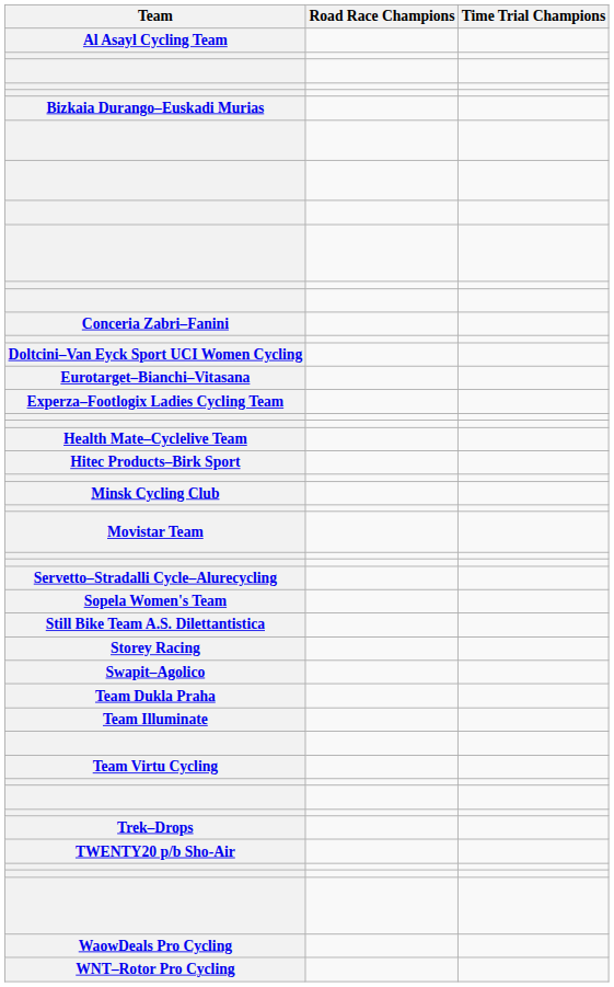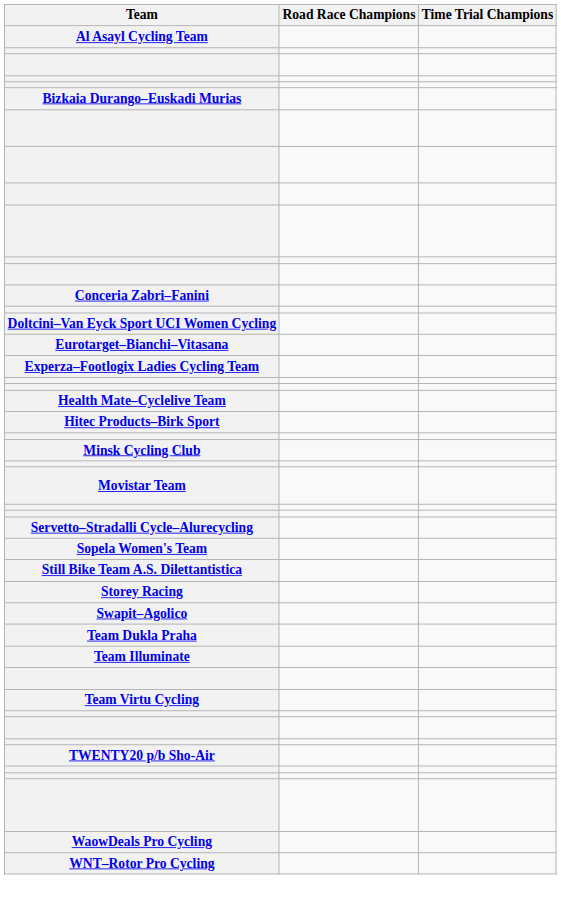 <table class="wikitable sortable plainrowheaders">
 <tr>
 <th scope="col">Team</th>
 <th scope="col">Road Race Champions</th>
 <th scope="col">Time Trial Champions</th>
 </tr>
 <tr>
 <th scope="row"><a href='#'>Al Asayl Cycling Team</a></th>
 <td> </td>
 <td> </td>
 </tr>
 <tr>
 <th scope="row"></th>
 <td></td>
 <td> </td>
 </tr>
 <tr>
 <th scope="row"></th>
 <td> <br>  </td>
 <td> </td>
 </tr>
 <tr>
 <th scope="row"></th>
 <td> </td>
 <td> </td>
 </tr>
 <tr>
 <th scope="row"></th>
 <td></td>
 <td></td>
 </tr>
 <tr>
 <th scope="row"><a href='#'>Bizkaia Durango–Euskadi Murias</a></th>
 <td></td>
 <td></td>
 </tr>
 <tr>
 <th scope="row"></th>
 <td>  <br>   <br>  </td>
 <td> </td>
 </tr>
 <tr>
 <th scope="row"></th>
 <td>  <br> </td>
 <td>  <br>   <br> </td>
 </tr>
 <tr>
 <th scope="row"></th>
 <td> </td>
 <td>  <br>  </td>
 </tr>
 <tr>
 <th scope="row"></th>
 <td> </td>
 <td>  <br>   <br>   <br>  </td>
 </tr>
 <tr>
 <th scope="row"></th>
 <td></td>
 <td></td>
 </tr>
 <tr>
 <th scope="row"></th>
 <td> </td>
 <td>  <br>  </td>
 </tr>
 <tr>
 <th scope="row"><a href='#'>Conceria Zabri–Fanini</a></th>
 <td></td>
 <td></td>
 </tr>
 <tr>
 <th scope="row"></th>
 <td> </td>
 <td> </td>
 </tr>
 <tr>
 <th scope="row"><a href='#'>Doltcini–Van Eyck Sport UCI Women Cycling</a></th>
 <td> </td>
 <td> </td>
 </tr>
 <tr>
 <th scope="row"><a href='#'>Eurotarget–Bianchi–Vitasana</a></th>
 <td> </td>
 <td> </td>
 </tr>
 <tr>
 <th scope="row"><a href='#'>Experza–Footlogix Ladies Cycling Team</a></th>
 <td> </td>
 <td></td>
 </tr>
 <tr>
 <th scope="row"></th>
 <td></td>
 <td></td>
 </tr>
 <tr>
 <th scope="row"></th>
 <td></td>
 <td></td>
 </tr>
 <tr>
 <th scope="row"><a href='#'>Health Mate–Cyclelive Team</a></th>
 <td> </td>
 <td></td>
 </tr>
 <tr>
 <th scope="row"><a href='#'>Hitec Products–Birk Sport</a></th>
 <td> </td>
 <td> </td>
 </tr>
 <tr>
 <th scope="row"></th>
 <td> </td>
 <td></td>
 </tr>
 <tr>
 <th scope="row"><a href='#'>Minsk Cycling Club</a></th>
 <td></td>
 <td></td>
 </tr>
 <tr>
 <th scope="row"></th>
 <td> </td>
 <td> </td>
 </tr>
 <tr>
 <th scope="row"><a href='#'>Movistar Team</a></th>
 <td> <br>  <br>  </td>
 <td> <br>  </td>
 </tr>
 <tr>
 <th scope="row"></th>
 <td> </td>
 <td></td>
 </tr>
 <tr>
 <th scope="row"></th>
 <td></td>
 <td></td>
 </tr>
 <tr>
 <th scope="row"><a href='#'>Servetto–Stradalli Cycle–Alurecycling</a></th>
 <td> </td>
 <td></td>
 </tr>
 <tr>
 <th scope="row"><a href='#'>Sopela Women's Team</a></th>
 <td></td>
 <td></td>
 </tr>
 <tr>
 <th scope="row"><a href='#'>Still Bike Team A.S. Dilettantistica</a></th>
 <td></td>
 <td></td>
 </tr>
 <tr>
 <th scope="row"><a href='#'>Storey Racing</a></th>
 <td></td>
 <td></td>
 </tr>
 <tr>
 <th scope="row"><a href='#'>Swapit–Agolico</a></th>
 <td> </td>
 <td> </td>
 </tr>
 <tr>
 <th scope="row"><a href='#'>Team Dukla Praha</a></th>
 <td> </td>
 <td> </td>
 </tr>
 <tr>
 <th scope="row"><a href='#'>Team Illuminate</a></th>
 <td></td>
 <td></td>
 </tr>
 <tr>
 <th scope="row"></th>
 <td>  <br>  </td>
 <td>  <br> </td>
 </tr>
 <tr>
 <th scope="row"><a href='#'>Team Virtu Cycling</a></th>
 <td></td>
 <td></td>
 </tr>
 <tr>
 <th scope="row"></th>
 <td></td>
 <td></td>
 </tr>
 <tr>
 <th scope="row"></th>
 <td> </td>
 <td>  <br> </td>
 </tr>
 <tr>
 <th scope="row"></th>
 <td></td>
 <td></td>
 </tr>
 <tr>
-<th scope="row"><a href='#'>Trek–Drops</a></th>
-<td></td>
-<td></td>
-</tr>
-<tr>
 <th scope="row"><a href='#'>TWENTY20 p/b Sho-Air</a></th>
 <td></td>
 <td> </td>
 </tr>
 <tr>
 <th scope="row"></th>
 <td></td>
 <td></td>
 </tr>
 <tr>
 <th scope="row"></th>
 <td> </td>
 <td></td>
 </tr>
 <tr>
 <th scope="row"></th>
 <td>  <br> </td>
 <td>  <br>  <br>   <br>  </td>
 </tr>
 <tr>
 <th scope="row"><a href='#'>WaowDeals Pro Cycling</a></th>
 <td></td>
 <td> </td>
 </tr>
 <tr>
 <th scope="row"><a href='#'>WNT–Rotor Pro Cycling</a></th>
 <td></td>
 <td></td>
 </tr>
 </table>
